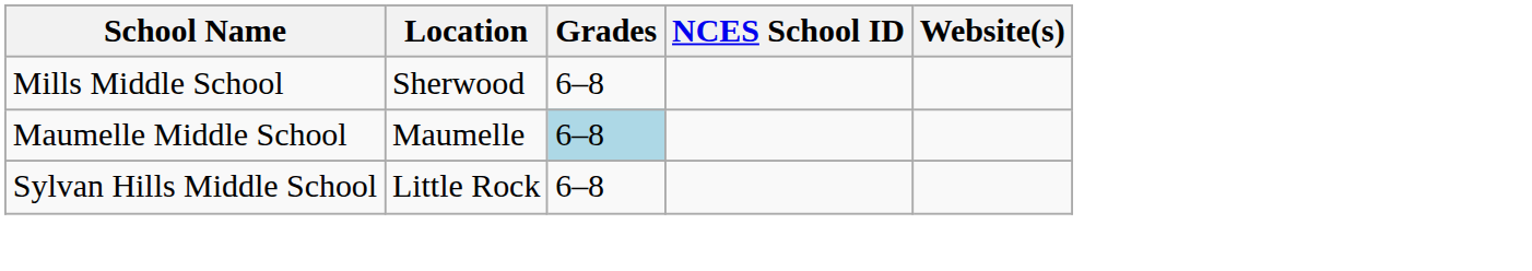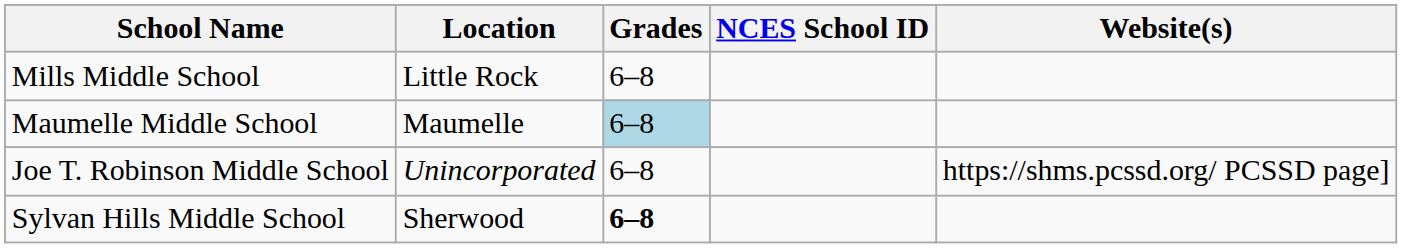 <table class="wikitable sortable" border="1">
 <tr>
 <th scope="col">School Name</th>
 <th scope="col">Location</th>
 <th scope="col">Grades</th>
 <th scope="col"><a href='#'>NCES</a> School ID</th>
 <th scope="col" class="unsortable">Website(s)</th>
 </tr>
 <tr>
 <td>Mills Middle School</td>
-<td>Sherwood</td>
+<td>Little Rock</td>
 <td>6–8</td>
 <td></td>
 <td><br></td>
 </tr>
 <tr>
 <td>Maumelle Middle School</td>
 <td>Maumelle</td>
 <td style="background: lightblue;">6–8</td>
 <td></td>
 <td><br></td>
 </tr>
 <tr>
+<td>Joe T. Robinson Middle School</td>
+<td><em>Unincorporated</em></td>
+<td>6–8</td>
+<td></td>
+<td {{Official website>https://shms.pcssd.org/ PCSSD page]</td>
+</tr>
+<tr>
 <td>Sylvan Hills Middle School</td>
-<td>Little Rock</td>
-<td>6–8</td>
+<td>Sherwood</td>
+<td><strong>6–8</strong></td>
 <td></td>
 <td><br></td>
 </tr>
 </table>
